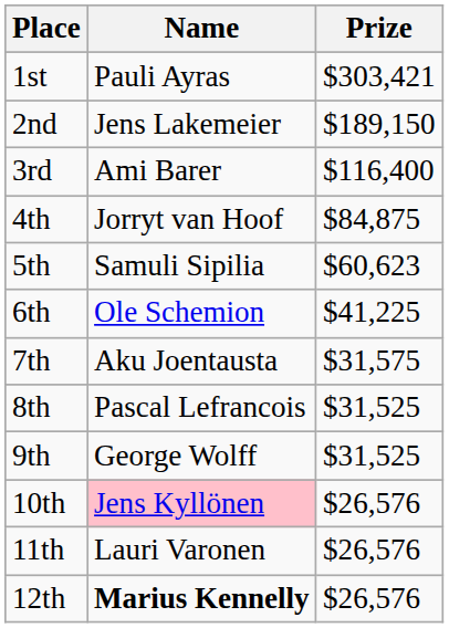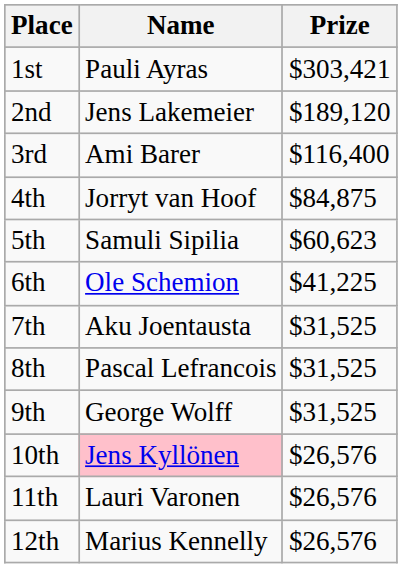 <table class="wikitable">
 <tr>
 <th>Place</th>
 <th>Name</th>
 <th>Prize</th>
 </tr>
 <tr>
 <td>1st</td>
 <td> Pauli Ayras</td>
 <td>$303,421</td>
 </tr>
 <tr>
 <td>2nd</td>
 <td> Jens Lakemeier</td>
-<td>$189,150</td>
+<td>$189,120</td>
 </tr>
 <tr>
 <td>3rd</td>
 <td> Ami Barer</td>
 <td>$116,400</td>
 </tr>
 <tr>
 <td>4th</td>
 <td> Jorryt van Hoof</td>
 <td>$84,875</td>
 </tr>
 <tr>
 <td>5th</td>
 <td> Samuli Sipilia</td>
 <td>$60,623</td>
 </tr>
 <tr>
 <td>6th</td>
 <td> <a href='#'>Ole Schemion</a></td>
 <td>$41,225</td>
 </tr>
 <tr>
 <td>7th</td>
 <td> Aku Joentausta</td>
-<td>$31,575</td>
+<td>$31,525</td>
 </tr>
 <tr>
 <td>8th</td>
 <td> Pascal Lefrancois</td>
 <td>$31,525</td>
 </tr>
 <tr>
 <td>9th</td>
 <td> George Wolff</td>
 <td>$31,525</td>
 </tr>
 <tr>
 <td>10th</td>
 <td style="background: pink;"> <a href='#'>Jens Kyllönen</a></td>
 <td>$26,576</td>
 </tr>
 <tr>
 <td>11th</td>
 <td> Lauri Varonen</td>
 <td>$26,576</td>
 </tr>
 <tr>
 <td>12th</td>
-<td><strong>Marius Kennelly</strong></td>
+<td>Marius Kennelly</td>
 <td>$26,576</td>
 </tr>
 </table>
